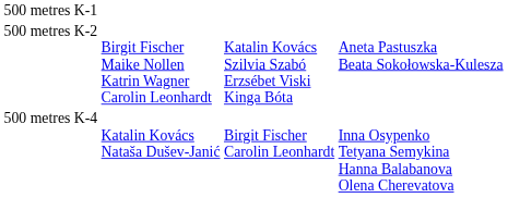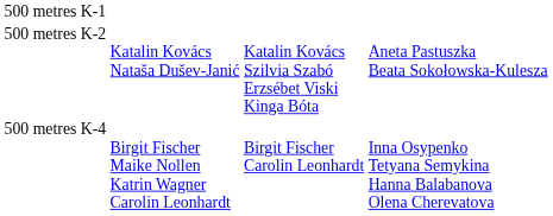 <table>
 <tr>
 <td>500 metres K-1<br></td>
 <td></td>
 <td></td>
 <td></td>
 </tr>
 <tr valign="top">
 <td>500 metres K-2<br></td>
-<td><br><a href='#'>Birgit Fischer</a><br><a href='#'>Maike Nollen</a><br><a href='#'>Katrin Wagner</a><br><a href='#'>Carolin Leonhardt</a></td>
+<td><br><a href='#'>Katalin Kovács</a><br><a href='#'>Nataša Dušev-Janić</a></td>
 <td><br><a href='#'>Katalin Kovács</a><br><a href='#'>Szilvia Szabó</a><br><a href='#'>Erzsébet Viski</a><br><a href='#'>Kinga Bóta</a></td>
 <td><br><a href='#'>Aneta Pastuszka</a><br><a href='#'>Beata Sokołowska-Kulesza</a></td>
 </tr>
 <tr valign="top">
 <td>500 metres K-4<br></td>
-<td><br><a href='#'>Katalin Kovács</a><br><a href='#'>Nataša Dušev-Janić</a></td>
+<td><br><a href='#'>Birgit Fischer</a><br><a href='#'>Maike Nollen</a><br><a href='#'>Katrin Wagner</a><br><a href='#'>Carolin Leonhardt</a></td>
 <td><br><a href='#'>Birgit Fischer</a><br><a href='#'>Carolin Leonhardt</a></td>
 <td><br><a href='#'>Inna Osypenko</a><br><a href='#'>Tetyana Semykina</a><br><a href='#'>Hanna Balabanova</a><br><a href='#'>Olena Cherevatova</a></td>
 </tr>
 </table>
